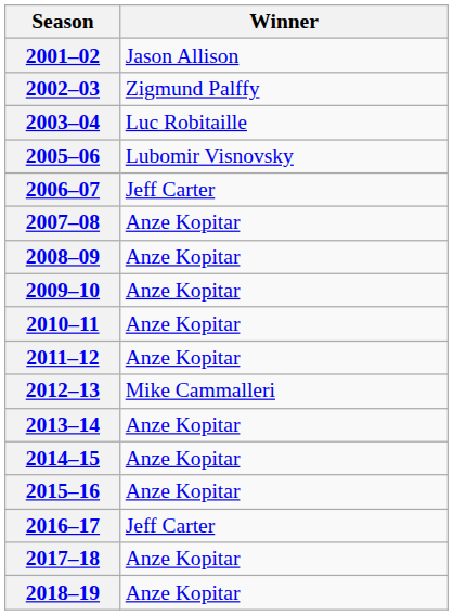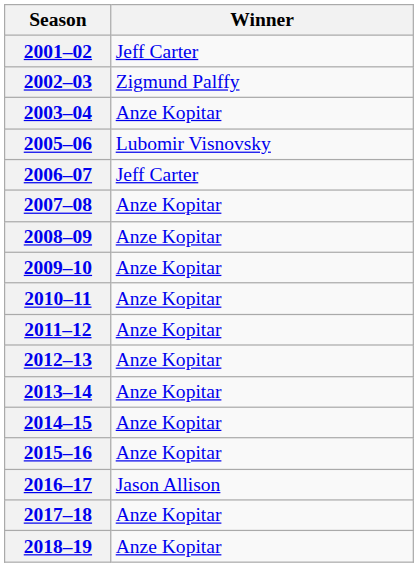 <table class="wikitable">
 <tr>
 <th scope="col" style="width:5em">Season</th>
 <th scope="col" style="width:15em">Winner</th>
 </tr>
 <tr>
 <th scope="row"><a href='#'>2001–02</a></th>
-<td><a href='#'>Jason Allison</a></td>
+<td><a href='#'>Jeff Carter</a></td>
 </tr>
 <tr>
 <th scope="row"><a href='#'>2002–03</a></th>
 <td><a href='#'>Zigmund Palffy</a></td>
 </tr>
 <tr>
 <th scope="row"><a href='#'>2003–04</a></th>
-<td><a href='#'>Luc Robitaille</a></td>
+<td><a href='#'>Anze Kopitar</a></td>
 </tr>
 <tr>
 <th scope="row"><a href='#'>2005–06</a></th>
 <td><a href='#'>Lubomir Visnovsky</a></td>
 </tr>
 <tr>
 <th scope="row"><a href='#'>2006–07</a></th>
 <td><a href='#'>Jeff Carter</a></td>
 </tr>
 <tr>
 <th scope="row"><a href='#'>2007–08</a></th>
 <td><a href='#'>Anze Kopitar</a></td>
 </tr>
 <tr>
 <th scope="row"><a href='#'>2008–09</a></th>
 <td><a href='#'>Anze Kopitar</a></td>
 </tr>
 <tr>
 <th scope="row"><a href='#'>2009–10</a></th>
 <td><a href='#'>Anze Kopitar</a></td>
 </tr>
 <tr>
 <th scope="row"><a href='#'>2010–11</a></th>
 <td><a href='#'>Anze Kopitar</a></td>
 </tr>
 <tr>
 <th scope="row"><a href='#'>2011–12</a></th>
 <td><a href='#'>Anze Kopitar</a></td>
 </tr>
 <tr>
 <th scope="row"><a href='#'>2012–13</a></th>
-<td><a href='#'>Mike Cammalleri</a></td>
+<td><a href='#'>Anze Kopitar</a></td>
 </tr>
 <tr>
 <th scope="row"><a href='#'>2013–14</a></th>
 <td><a href='#'>Anze Kopitar</a></td>
 </tr>
 <tr>
 <th scope="row"><a href='#'>2014–15</a></th>
 <td><a href='#'>Anze Kopitar</a></td>
 </tr>
 <tr>
 <th scope="row"><a href='#'>2015–16</a></th>
 <td><a href='#'>Anze Kopitar</a></td>
 </tr>
 <tr>
 <th scope="row"><a href='#'>2016–17</a></th>
-<td><a href='#'>Jeff Carter</a></td>
+<td><a href='#'>Jason Allison</a></td>
 </tr>
 <tr>
 <th scope="row"><a href='#'>2017–18</a></th>
 <td><a href='#'>Anze Kopitar</a></td>
 </tr>
 <tr>
 <th scope="row"><a href='#'>2018–19</a></th>
 <td><a href='#'>Anze Kopitar</a></td>
 </tr>
 </table>
